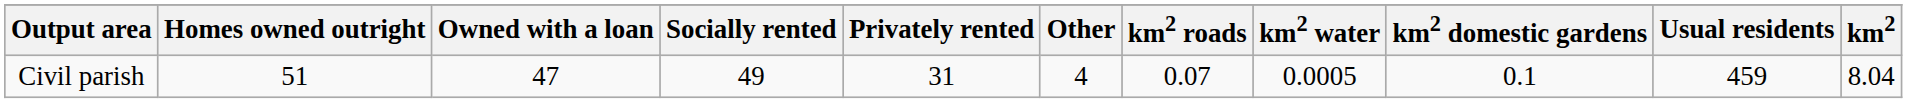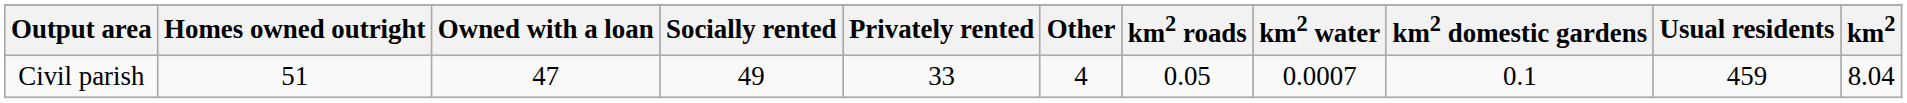 <table class="wikitable">
 <tr>
 </tr>
 <tr>
 <th>Output area</th>
 <th>Homes owned outright</th>
 <th>Owned with a loan</th>
 <th>Socially rented</th>
 <th>Privately rented</th>
 <th>Other</th>
 <th>km<sup>2</sup> roads</th>
 <th>km<sup>2</sup> water</th>
 <th>km<sup>2</sup>  domestic gardens</th>
 <th>Usual residents</th>
 <th>km<sup>2</sup></th>
 </tr>
 <tr align=center>
 <td>Civil parish</td>
 <td>51</td>
 <td>47</td>
 <td>49</td>
-<td>31</td>
+<td>33</td>
 <td>4</td>
-<td>0.07</td>
-<td>0.0005</td>
+<td>0.05</td>
+<td>0.0007</td>
 <td>0.1</td>
 <td>459</td>
 <td>8.04</td>
 </tr>
 </table>
